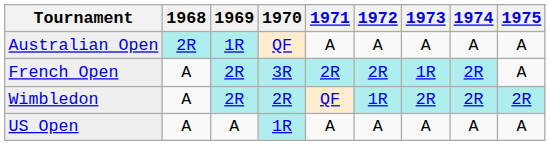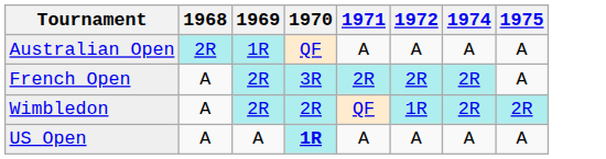 <table class="wikitable">
 <tr>
 <th>Tournament</th>
 <th>1968</th>
 <th>1969</th>
 <th>1970</th>
 <th><a href='#'>1971</a></th>
 <th><a href='#'>1972</a></th>
-<th><a href='#'>1973</a></th>
 <th><a href='#'>1974</a></th>
 <th><a href='#'>1975</a></th>
 </tr>
 <tr>
 <td style="background:#EFEFEF;"><a href='#'>Australian Open</a></td>
 <td align="center"  style="background:#afeeee;"><a href='#'>2R</a></td>
 <td align="center"  style="background:#afeeee;"><a href='#'>1R</a></td>
 <td align="center" style="background:#ffebcd;"><a href='#'>QF</a></td>
 <td align="center">A</td>
 <td align="center">A</td>
 <td align="center">A</td>
 <td align="center">A</td>
-<td align="center">A</td>
 </tr>
 <tr>
 <td style="background:#EFEFEF;"><a href='#'>French Open</a></td>
 <td align="center">A</td>
 <td align="center" style="background:#afeeee;"><a href='#'>2R</a></td>
 <td align="center" style="background:#afeeee;"><a href='#'>3R</a></td>
 <td align="center" style="background:#afeeee;"><a href='#'>2R</a></td>
 <td align="center" style="background:#afeeee;"><a href='#'>2R</a></td>
-<td align="center" style="background:#afeeee;"><a href='#'>1R</a></td>
 <td align="center" style="background:#afeeee;"><a href='#'>2R</a></td>
 <td align="center">A</td>
 </tr>
 <tr>
 <td style="background:#EFEFEF;"><a href='#'>Wimbledon</a></td>
 <td align="center">A</td>
 <td align="center" style="background:#afeeee;"><a href='#'>2R</a></td>
 <td align="center" style="background:#afeeee;"><a href='#'>2R</a></td>
 <td align="center" style="background:#ffebcd;"><a href='#'>QF</a></td>
 <td align="center" style="background:#afeeee;"><a href='#'>1R</a></td>
 <td align="center" style="background:#afeeee;"><a href='#'>2R</a></td>
 <td align="center" style="background:#afeeee;"><a href='#'>2R</a></td>
-<td align="center" style="background:#afeeee;"><a href='#'>2R</a></td>
 </tr>
 <tr>
 <td style="background:#EFEFEF;"><a href='#'>US Open</a></td>
 <td align="center">A</td>
 <td align="center">A</td>
-<td align="center" style="background:#afeeee;"><a href='#'>1R</a></td>
-<td align="center">A</td>
+<td align="center" style="background:#afeeee;"><strong><a href='#'>1R</a></strong></td>
 <td align="center">A</td>
 <td align="center">A</td>
 <td align="center">A</td>
 <td align="center">A</td>
 </tr>
 </table>
